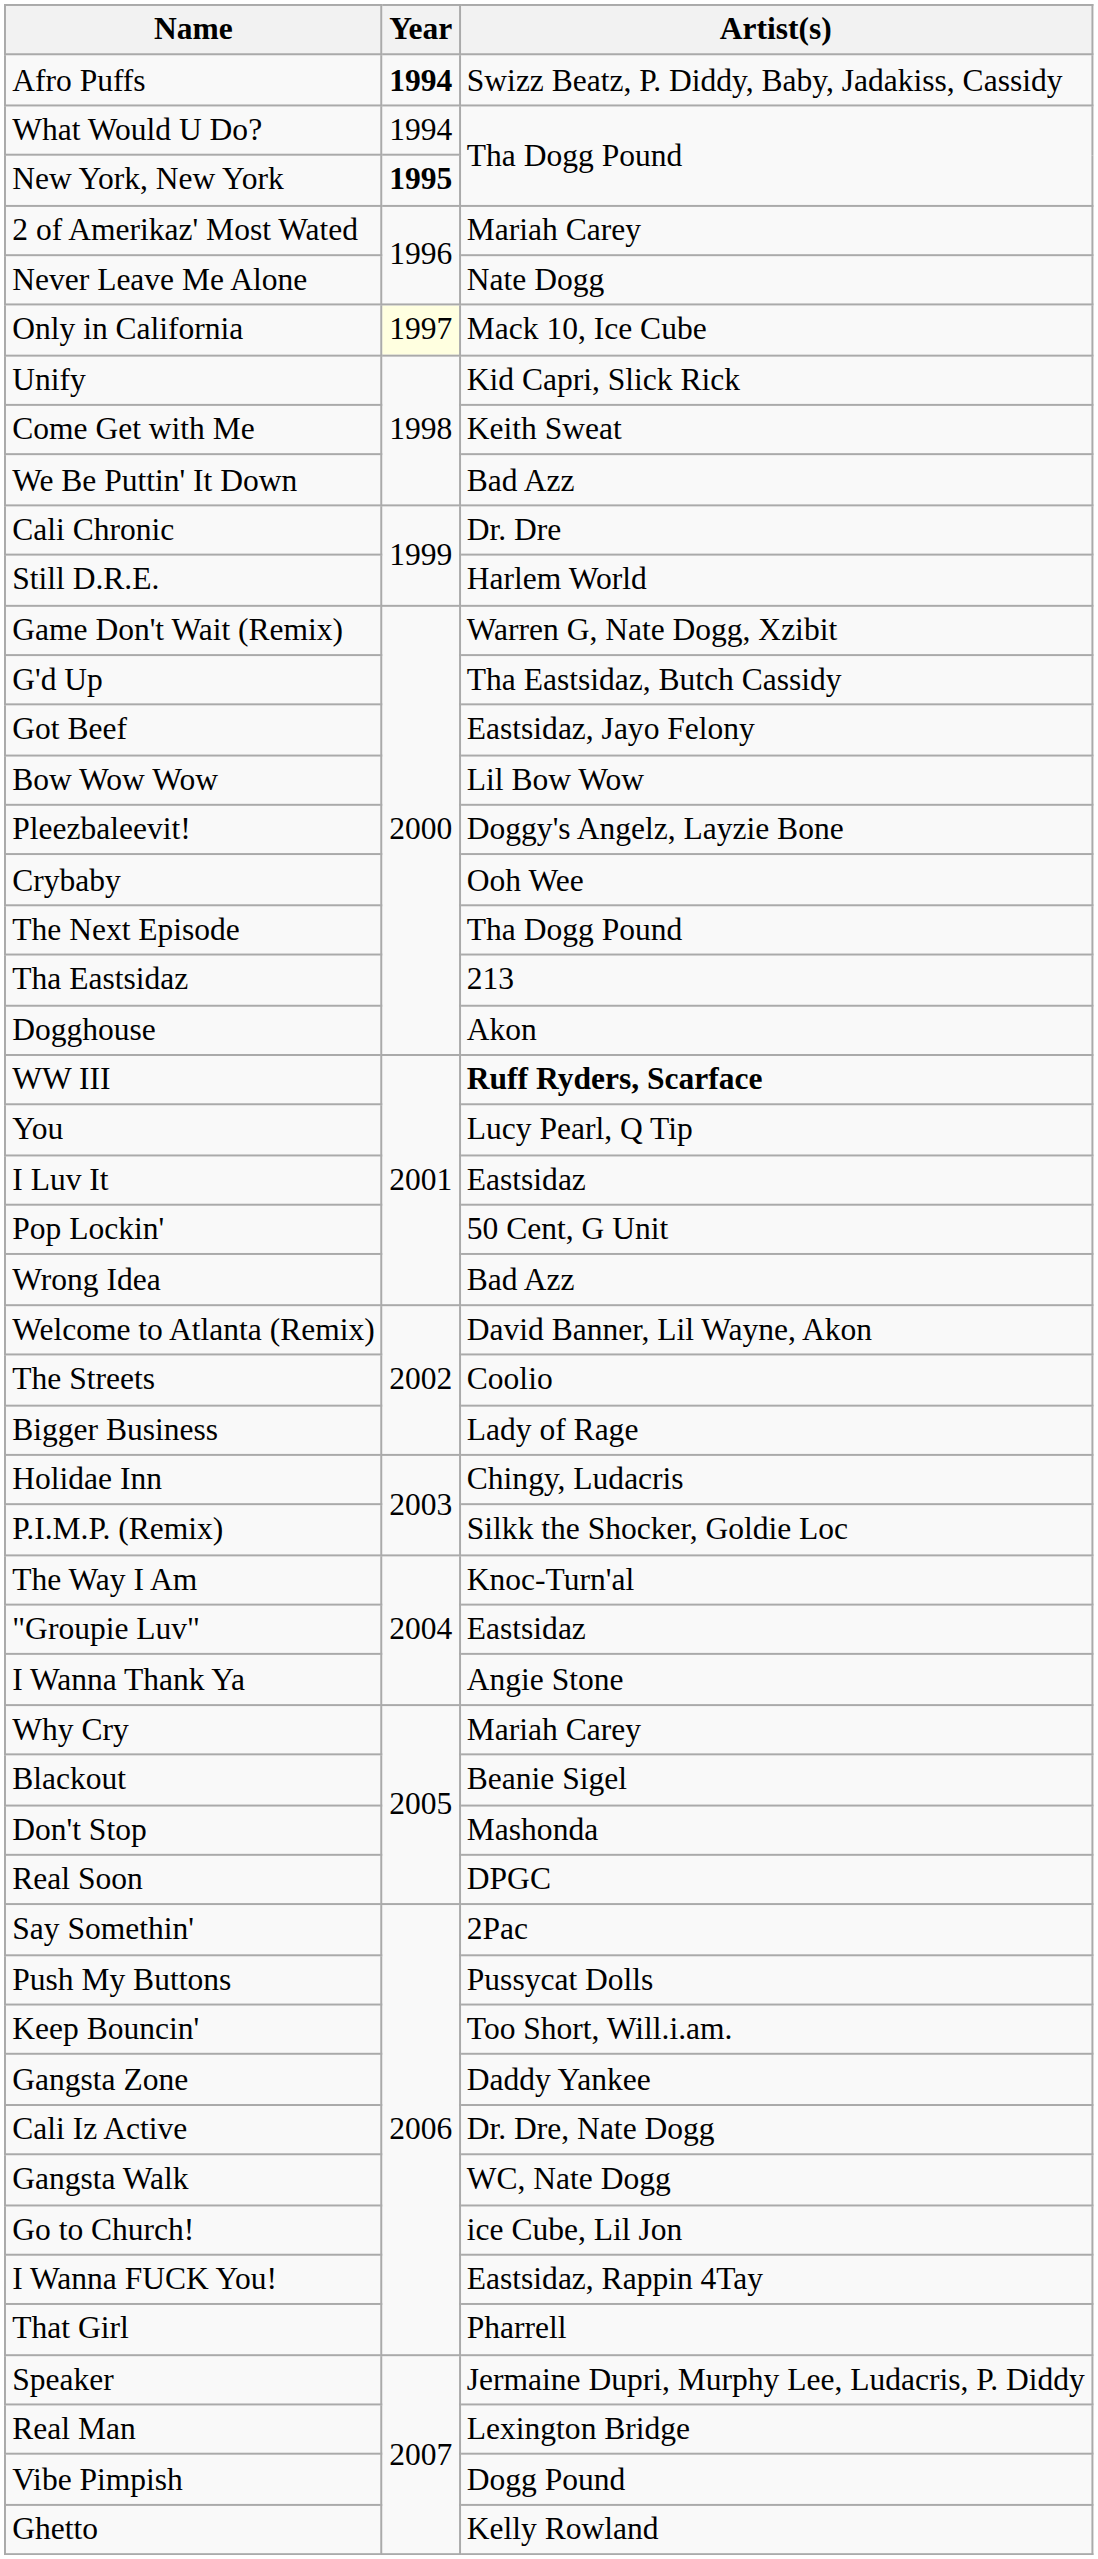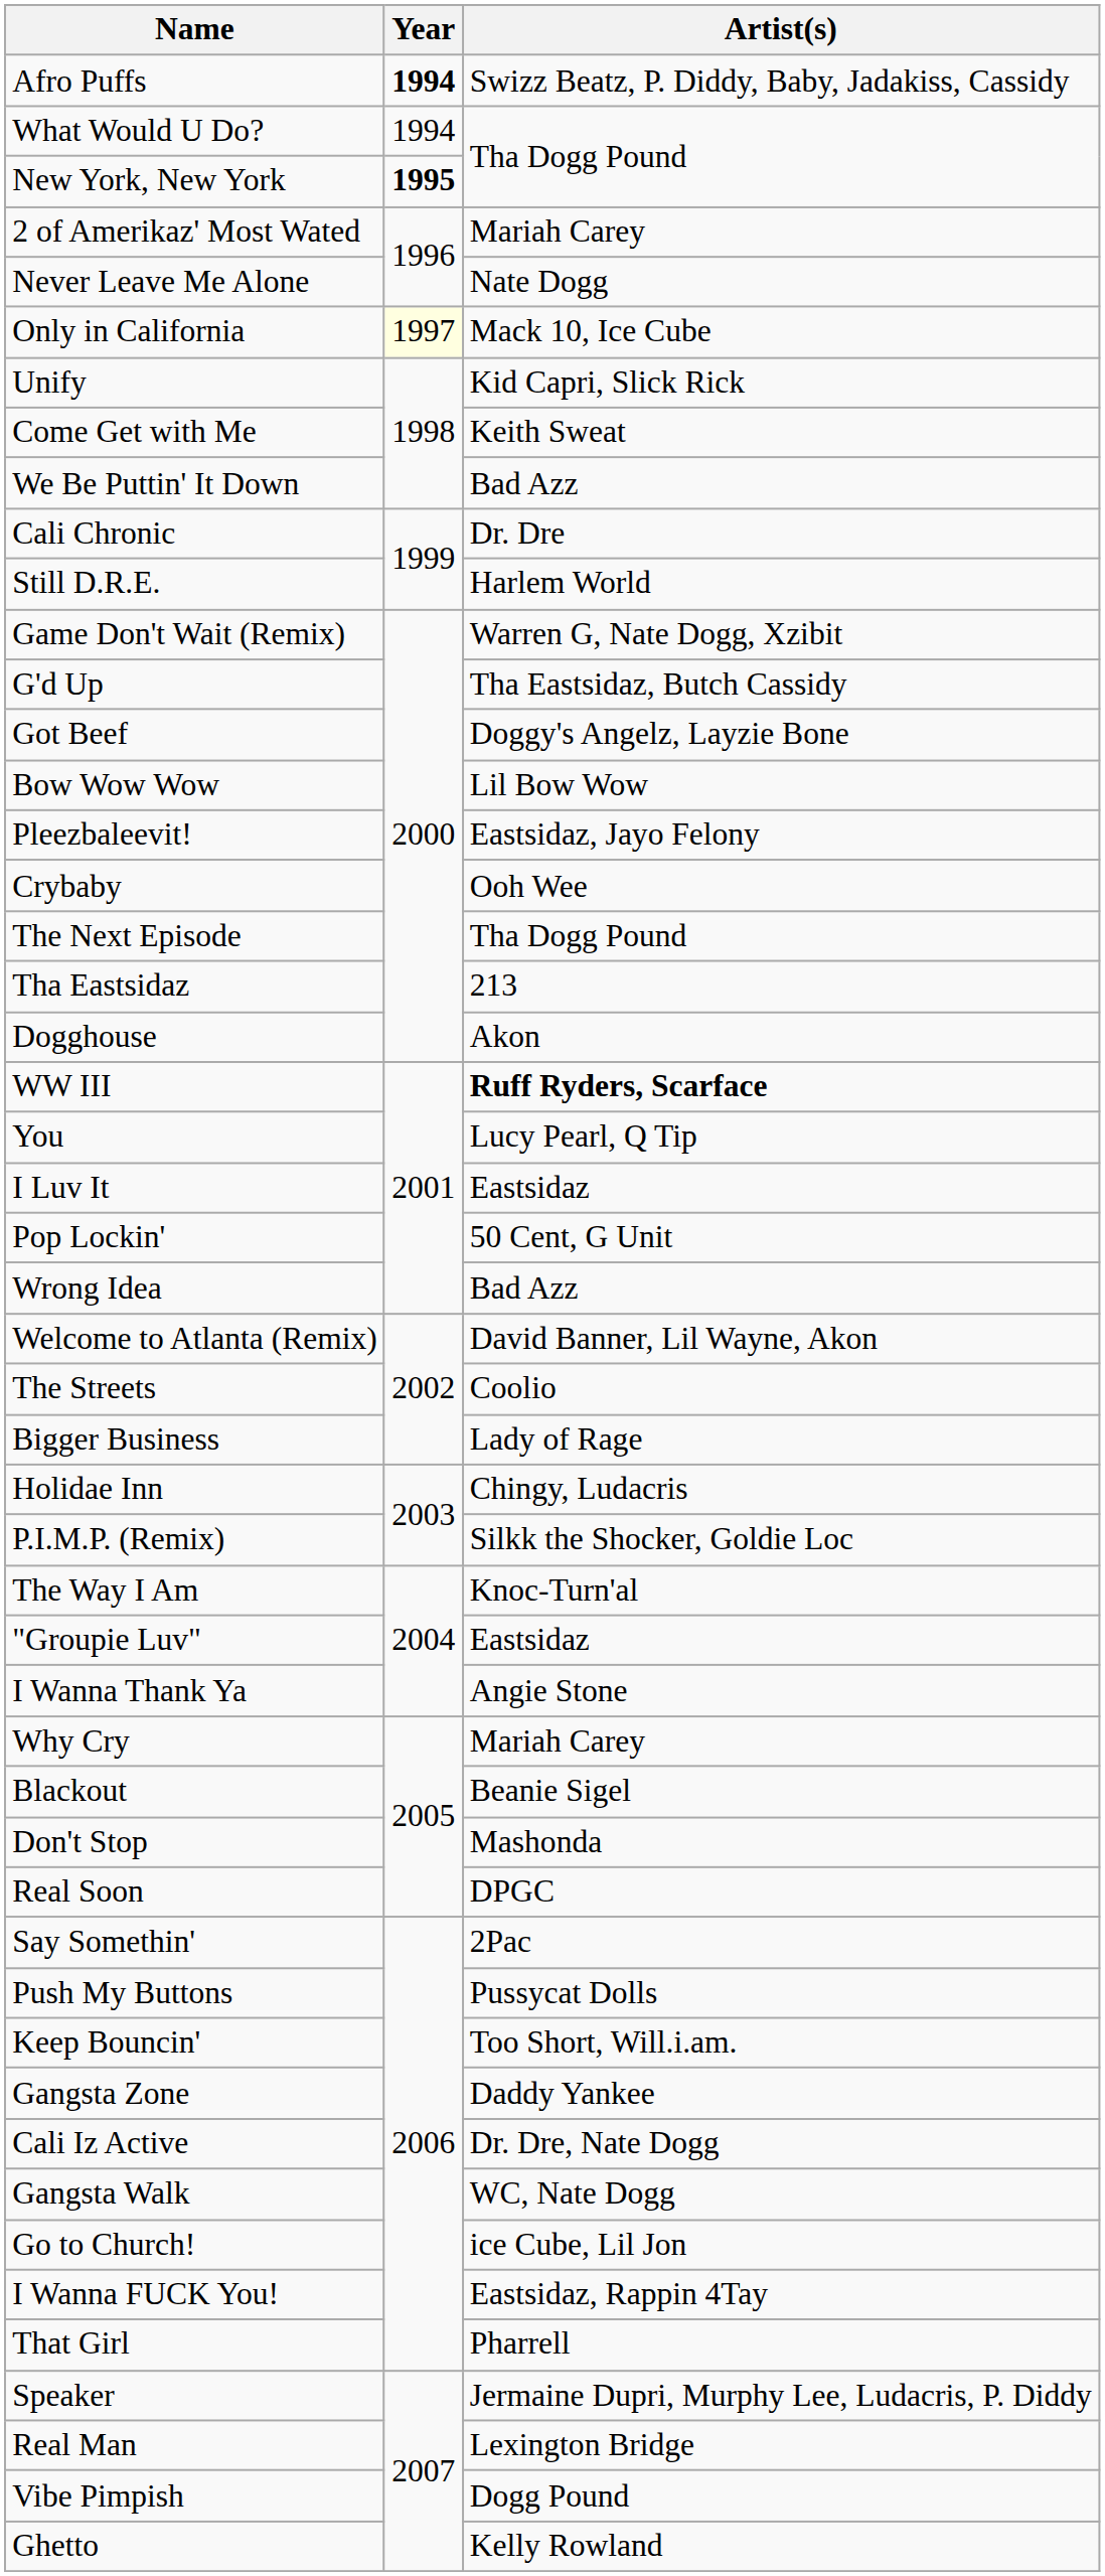 <table class="wikitable">
 <tr>
 <th>Name</th>
 <th>Year</th>
 <th>Artist(s)</th>
 </tr>
 <tr>
 <td>Afro Puffs</td>
 <td><strong>1994</strong></td>
 <td>Swizz Beatz, P. Diddy, Baby, Jadakiss, Cassidy</td>
 </tr>
 <tr>
 <td>What Would U Do?</td>
 <td>1994</td>
 <td rowspan="2">Tha Dogg Pound</td>
 </tr>
 <tr>
 <td>New York, New York</td>
 <td><strong>1995</strong></td>
 </tr>
 <tr>
 <td>2 of Amerikaz' Most Wated</td>
 <td rowspan="2">1996</td>
 <td>Mariah Carey</td>
 </tr>
 <tr>
 <td>Never Leave Me Alone</td>
 <td>Nate Dogg</td>
 </tr>
 <tr>
 <td>Only in California</td>
 <td style="background: lightyellow;">1997</td>
 <td>Mack 10, Ice Cube</td>
 </tr>
 <tr>
 <td>Unify</td>
 <td rowspan="3">1998</td>
 <td>Kid Capri, Slick Rick</td>
 </tr>
 <tr>
 <td>Come Get with Me</td>
 <td>Keith Sweat</td>
 </tr>
 <tr>
 <td>We Be Puttin' It Down</td>
 <td>Bad Azz</td>
 </tr>
 <tr>
 <td>Cali Chronic</td>
 <td rowspan="2">1999</td>
 <td>Dr. Dre</td>
 </tr>
 <tr>
 <td>Still D.R.E.</td>
 <td>Harlem World</td>
 </tr>
 <tr>
 <td>Game Don't Wait (Remix)</td>
 <td rowspan="9">2000</td>
 <td>Warren G, Nate Dogg, Xzibit</td>
 </tr>
 <tr>
 <td>G'd Up</td>
 <td>Tha Eastsidaz, Butch Cassidy</td>
 </tr>
 <tr>
 <td>Got Beef</td>
-<td>Eastsidaz, Jayo Felony</td>
+<td>Doggy's Angelz, Layzie Bone</td>
 </tr>
 <tr>
 <td>Bow Wow Wow</td>
 <td>Lil Bow Wow</td>
 </tr>
 <tr>
 <td>Pleezbaleevit!</td>
-<td>Doggy's Angelz, Layzie Bone</td>
+<td>Eastsidaz, Jayo Felony</td>
 </tr>
 <tr>
 <td>Crybaby</td>
 <td>Ooh Wee</td>
 </tr>
 <tr>
 <td>The Next Episode</td>
 <td>Tha Dogg Pound</td>
 </tr>
 <tr>
 <td>Tha Eastsidaz</td>
 <td>213</td>
 </tr>
 <tr>
 <td>Dogghouse</td>
 <td>Akon</td>
 </tr>
 <tr>
 <td>WW III</td>
 <td rowspan="5">2001</td>
 <td><strong>Ruff Ryders, Scarface</strong></td>
 </tr>
 <tr>
 <td>You</td>
 <td>Lucy Pearl, Q Tip</td>
 </tr>
 <tr>
 <td>I Luv It</td>
 <td>Eastsidaz</td>
 </tr>
 <tr>
 <td>Pop Lockin'</td>
 <td>50 Cent, G Unit</td>
 </tr>
 <tr>
 <td>Wrong Idea</td>
 <td>Bad Azz</td>
 </tr>
 <tr>
 <td>Welcome to Atlanta (Remix)</td>
 <td rowspan="3">2002</td>
 <td>David Banner, Lil Wayne, Akon</td>
 </tr>
 <tr>
 <td>The Streets</td>
 <td>Coolio</td>
 </tr>
 <tr>
 <td>Bigger Business</td>
 <td>Lady of Rage</td>
 </tr>
 <tr>
 <td>Holidae Inn</td>
 <td rowspan="2">2003</td>
 <td>Chingy, Ludacris</td>
 </tr>
 <tr>
 <td>P.I.M.P. (Remix)</td>
 <td>Silkk the Shocker, Goldie Loc</td>
 </tr>
 <tr>
 <td>The Way I Am</td>
 <td rowspan="3">2004</td>
 <td>Knoc-Turn'al</td>
 </tr>
 <tr>
 <td>"Groupie Luv"</td>
 <td>Eastsidaz</td>
 </tr>
 <tr>
 <td>I Wanna Thank Ya</td>
 <td>Angie Stone</td>
 </tr>
 <tr>
 <td>Why Cry</td>
 <td rowspan="4">2005</td>
 <td>Mariah Carey</td>
 </tr>
 <tr>
 <td>Blackout</td>
 <td>Beanie Sigel</td>
 </tr>
 <tr>
 <td>Don't Stop</td>
 <td>Mashonda</td>
 </tr>
 <tr>
 <td>Real Soon</td>
 <td>DPGC</td>
 </tr>
 <tr>
 <td>Say Somethin'</td>
 <td rowspan="9">2006</td>
 <td>2Pac</td>
 </tr>
 <tr>
 <td>Push My Buttons</td>
 <td>Pussycat Dolls</td>
 </tr>
 <tr>
 <td>Keep Bouncin'</td>
 <td>Too Short, Will.i.am.</td>
 </tr>
 <tr>
 <td>Gangsta Zone</td>
 <td>Daddy Yankee</td>
 </tr>
 <tr>
 <td>Cali Iz Active</td>
 <td>Dr. Dre, Nate Dogg</td>
 </tr>
 <tr>
 <td>Gangsta Walk</td>
 <td>WC, Nate Dogg</td>
 </tr>
 <tr>
 <td>Go to Church!</td>
 <td>ice Cube, Lil Jon</td>
 </tr>
 <tr>
 <td>I Wanna FUCK You!</td>
 <td>Eastsidaz, Rappin 4Tay</td>
 </tr>
 <tr>
 <td>That Girl</td>
 <td>Pharrell</td>
 </tr>
 <tr>
 <td>Speaker</td>
 <td rowspan="4">2007</td>
 <td>Jermaine Dupri, Murphy Lee, Ludacris, P. Diddy</td>
 </tr>
 <tr>
 <td>Real Man</td>
 <td>Lexington Bridge</td>
 </tr>
 <tr>
 <td>Vibe Pimpish</td>
 <td>Dogg Pound</td>
 </tr>
 <tr>
 <td>Ghetto</td>
 <td>Kelly Rowland</td>
 </tr>
 </table>
